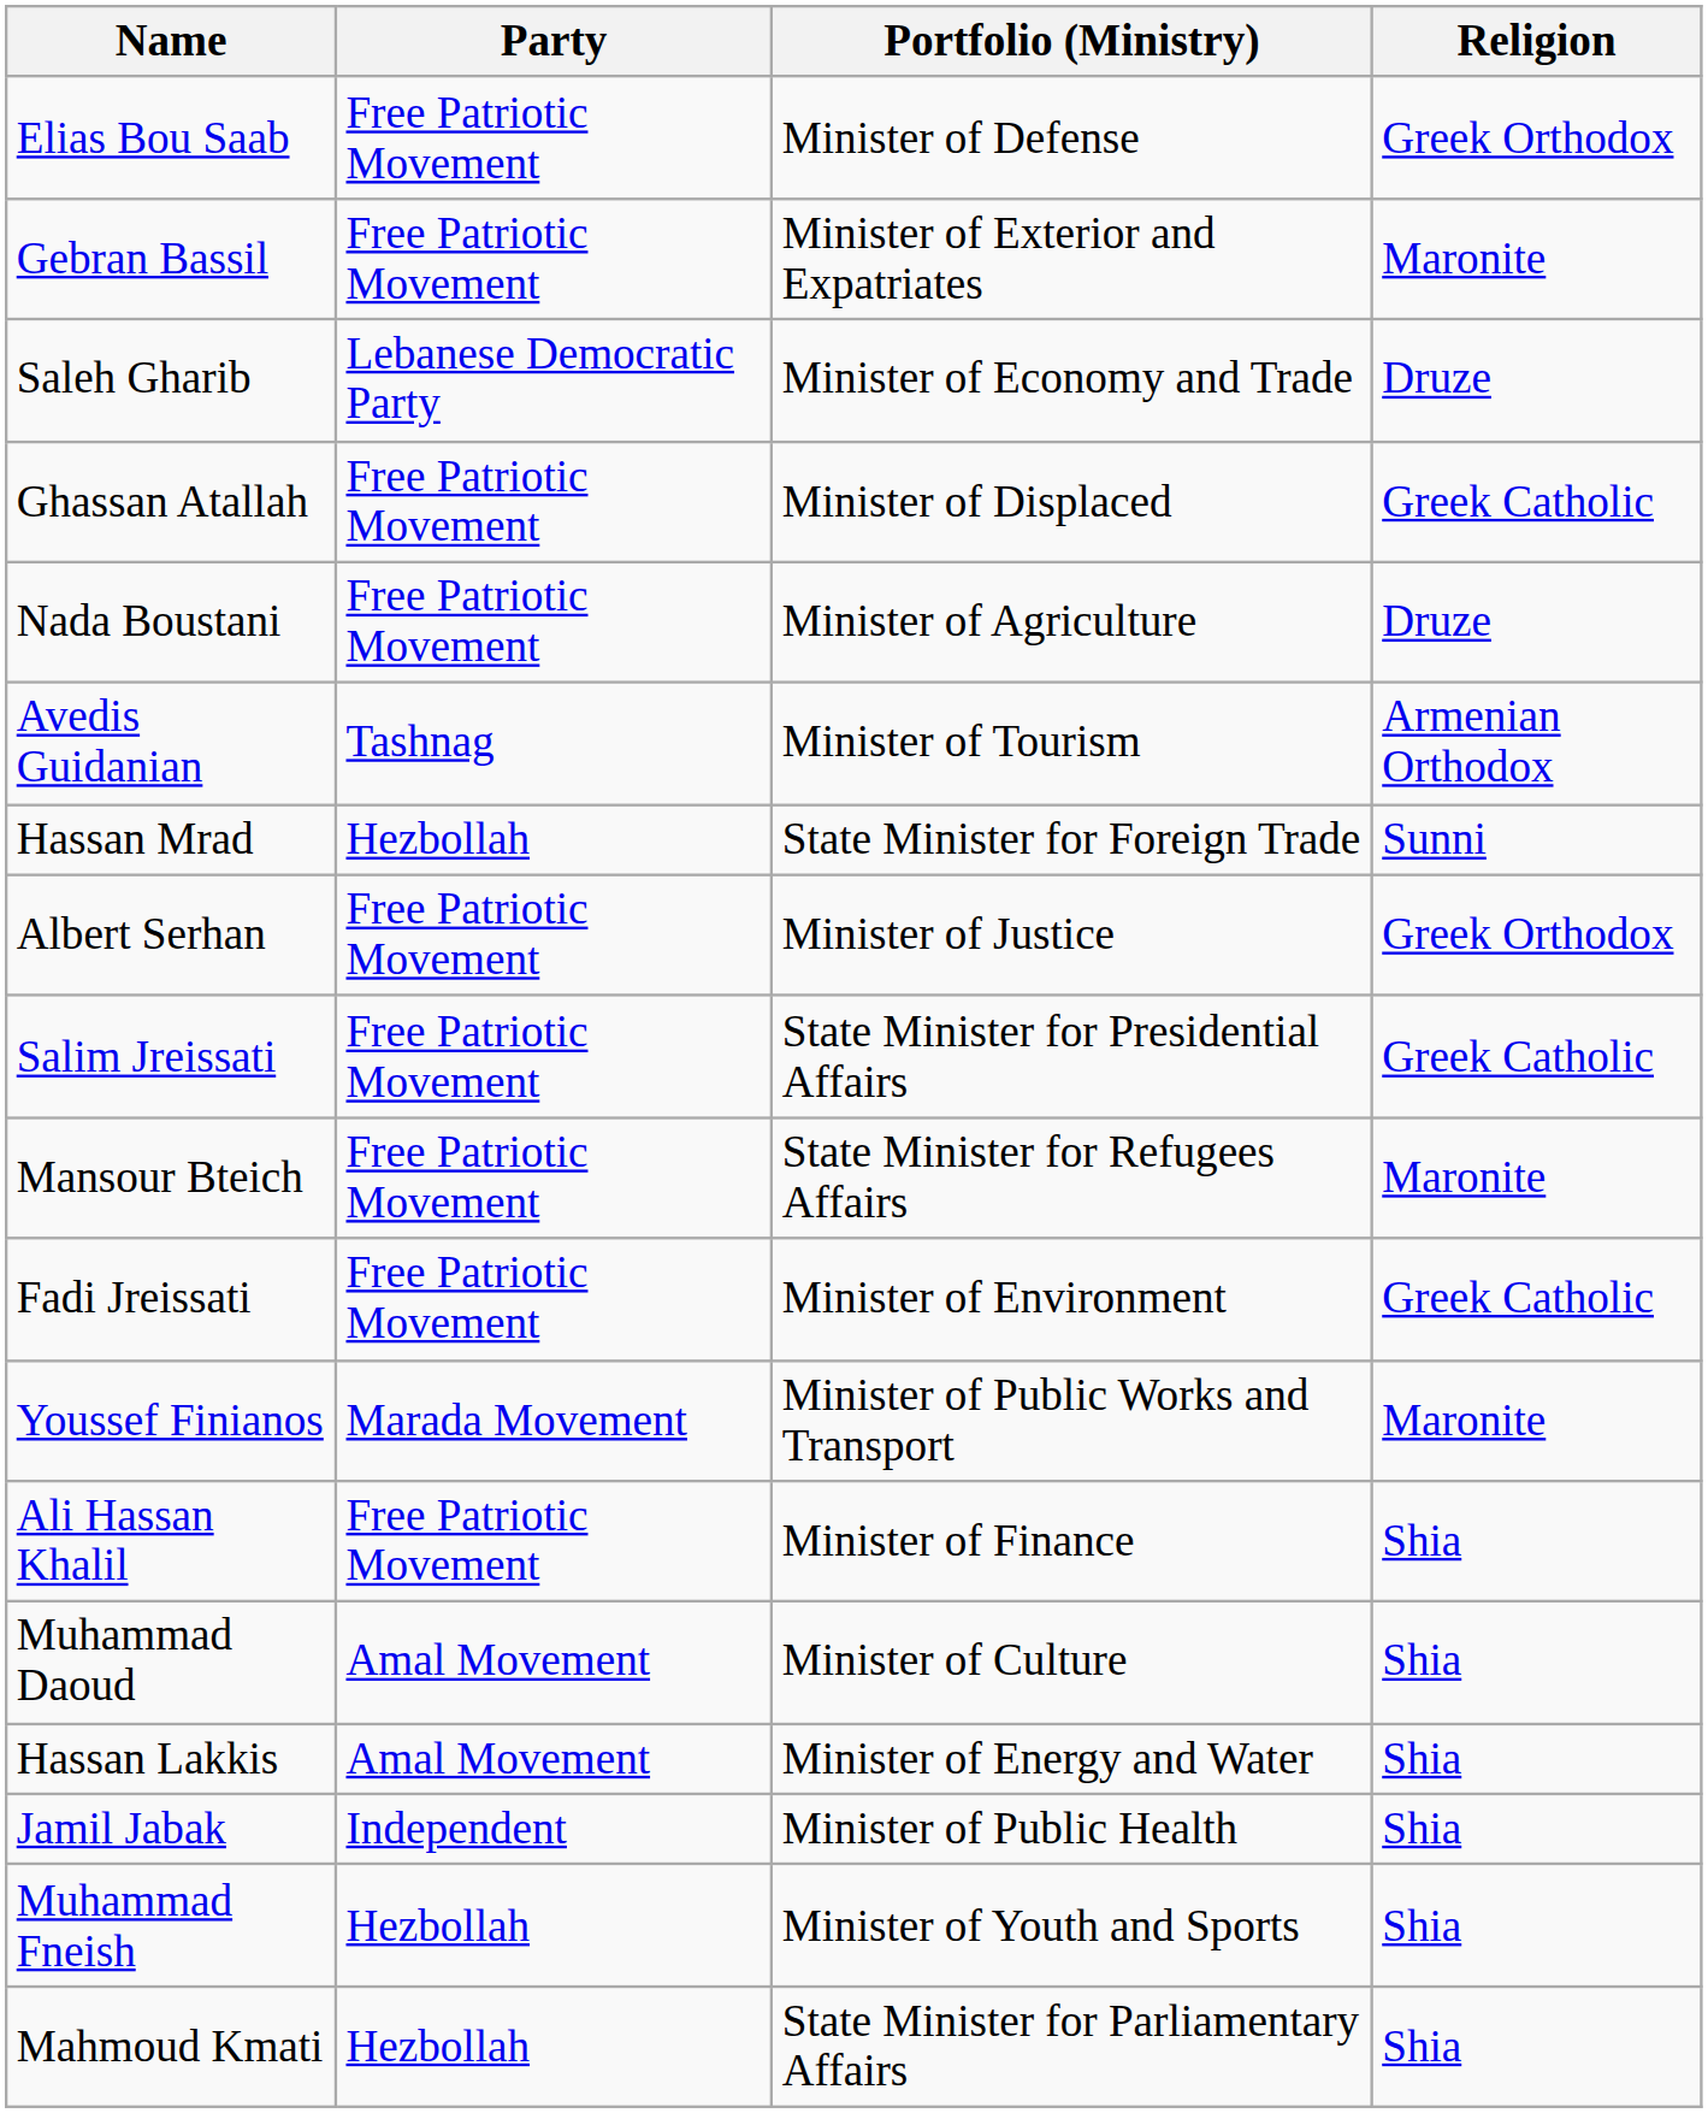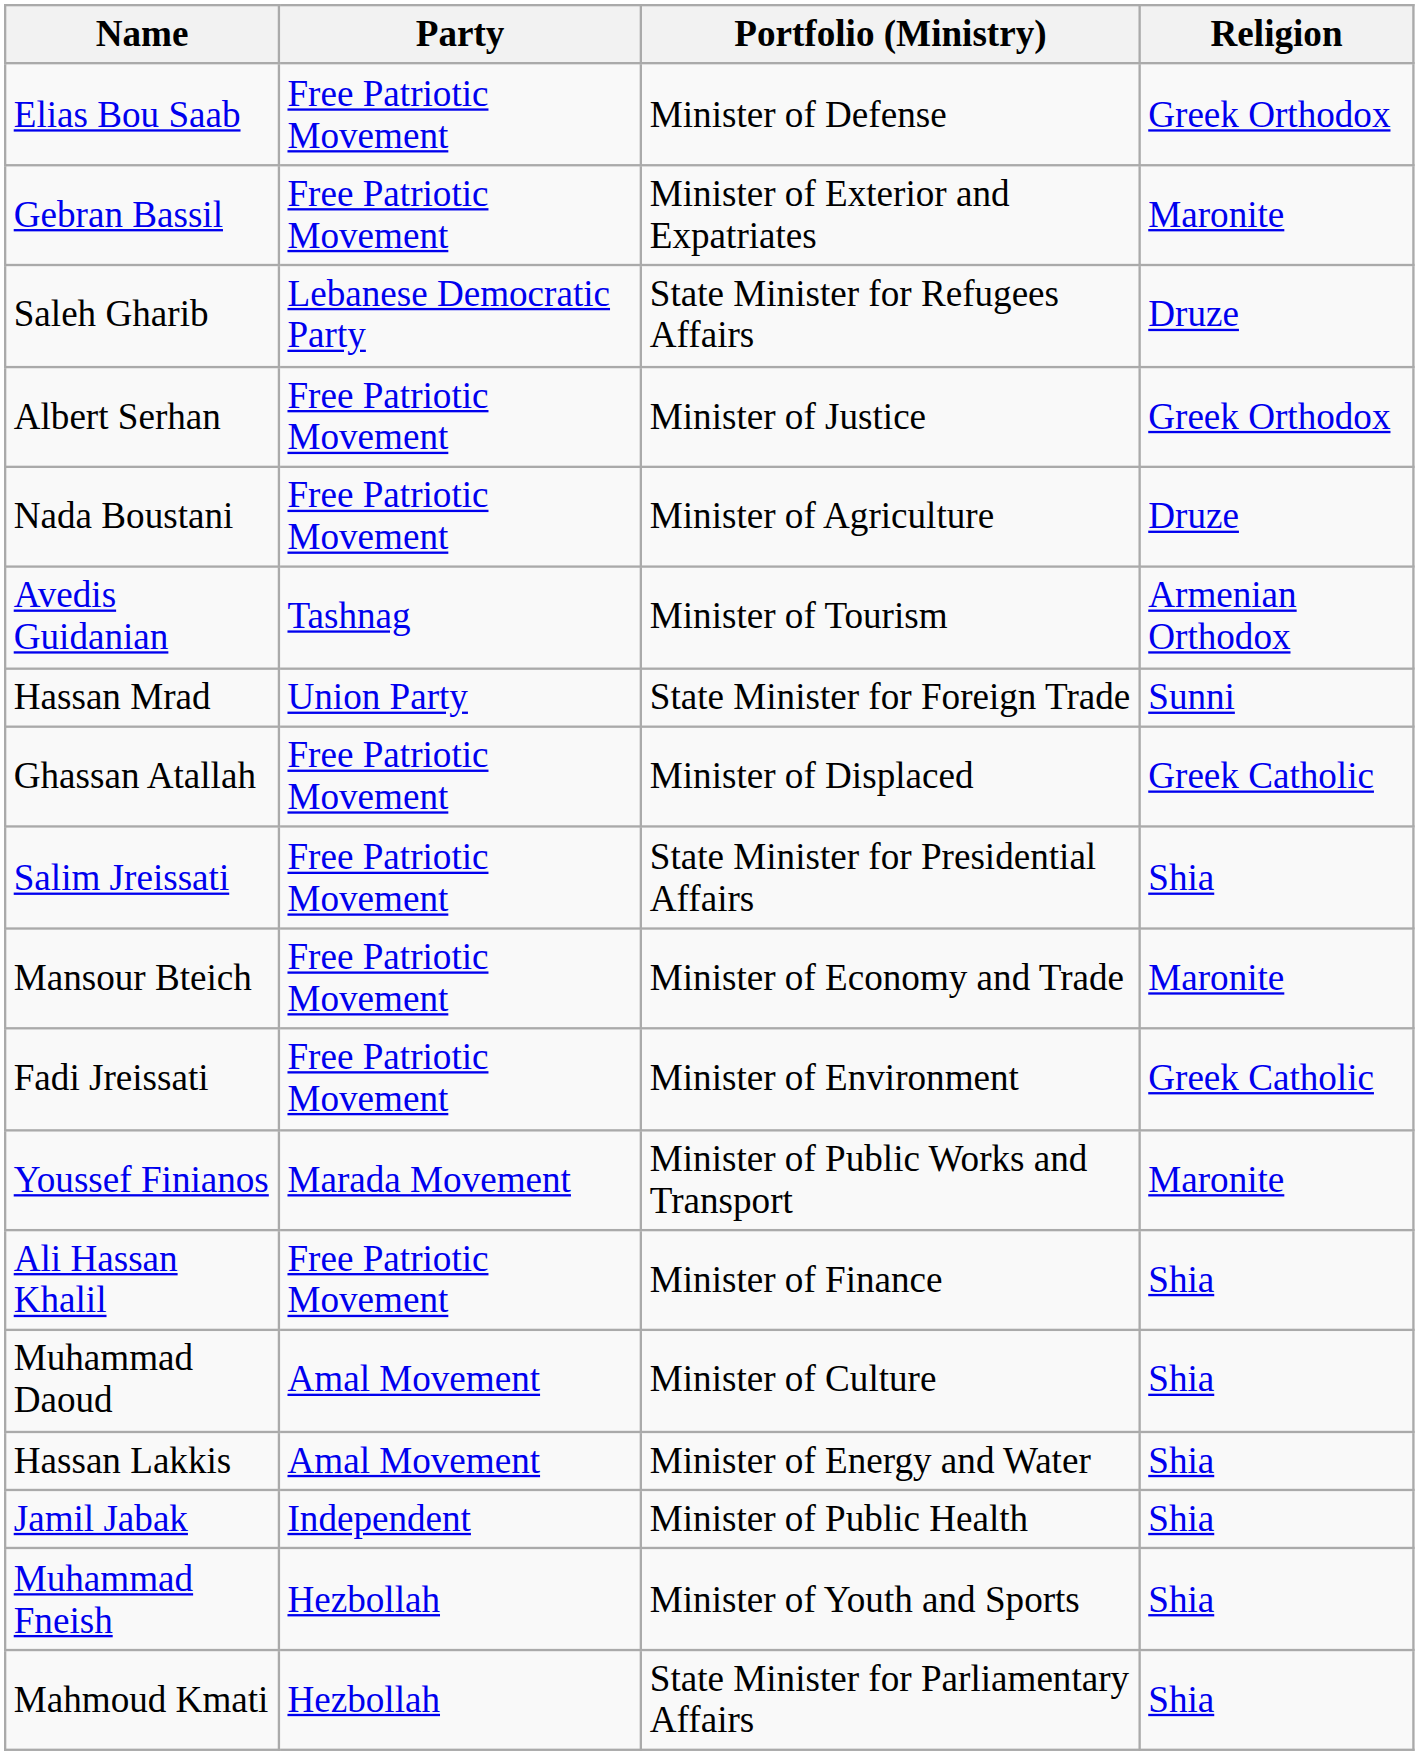 <table class="wikitable sortable">
 <tr>
 <th>Name</th>
 <th>Party</th>
 <th>Portfolio (Ministry)</th>
 <th>Religion</th>
 </tr>
 <tr>
 <td><a href='#'>Elias Bou Saab</a></td>
 <td> <a href='#'>Free Patriotic Movement</a></td>
 <td>Minister of Defense</td>
 <td><a href='#'>Greek Orthodox</a></td>
 </tr>
 <tr>
 <td><a href='#'>Gebran Bassil</a></td>
 <td> <a href='#'>Free Patriotic Movement</a></td>
 <td>Minister of Exterior and Expatriates</td>
 <td><a href='#'>Maronite</a></td>
 </tr>
 <tr>
 <td>Saleh Gharib</td>
 <td> <a href='#'>Lebanese Democratic Party</a></td>
-<td>Minister of Economy and Trade</td>
+<td>State Minister for Refugees Affairs</td>
 <td><a href='#'>Druze</a></td>
 </tr>
 <tr>
-<td>Ghassan Atallah</td>
+<td>Albert Serhan</td>
 <td> <a href='#'>Free Patriotic Movement</a></td>
-<td>Minister of Displaced</td>
-<td><a href='#'>Greek Catholic</a></td>
+<td>Minister of Justice</td>
+<td><a href='#'>Greek Orthodox</a></td>
 </tr>
 <tr>
 <td>Nada Boustani</td>
 <td> <a href='#'>Free Patriotic Movement</a></td>
 <td>Minister of Agriculture</td>
 <td><a href='#'>Druze</a></td>
 </tr>
 <tr>
 <td><a href='#'>Avedis Guidanian</a></td>
 <td> <a href='#'>Tashnag</a></td>
 <td>Minister of Tourism</td>
 <td><a href='#'>Armenian Orthodox</a></td>
 </tr>
 <tr>
 <td>Hassan Mrad</td>
-<td> <a href='#'>Hezbollah</a></td>
+<td> <a href='#'>Union Party</a></td>
 <td>State Minister for Foreign Trade</td>
 <td><a href='#'>Sunni</a></td>
 </tr>
 <tr>
-<td>Albert Serhan</td>
+<td>Ghassan Atallah</td>
 <td> <a href='#'>Free Patriotic Movement</a></td>
-<td>Minister of Justice</td>
-<td><a href='#'>Greek Orthodox</a></td>
+<td>Minister of Displaced</td>
+<td><a href='#'>Greek Catholic</a></td>
 </tr>
 <tr>
 <td><a href='#'>Salim Jreissati</a></td>
 <td> <a href='#'>Free Patriotic Movement</a></td>
 <td>State Minister for Presidential Affairs</td>
-<td><a href='#'>Greek Catholic</a></td>
+<td><a href='#'>Shia</a></td>
 </tr>
 <tr>
 <td>Mansour Bteich</td>
 <td> <a href='#'>Free Patriotic Movement</a></td>
-<td>State Minister for Refugees Affairs</td>
+<td>Minister of Economy and Trade</td>
 <td><a href='#'>Maronite</a></td>
 </tr>
 <tr>
 <td>Fadi Jreissati</td>
 <td> <a href='#'>Free Patriotic Movement</a></td>
 <td>Minister of Environment</td>
 <td><a href='#'>Greek Catholic</a></td>
 </tr>
 <tr>
 <td><a href='#'>Youssef Finianos</a></td>
 <td> <a href='#'>Marada Movement</a></td>
 <td>Minister of Public Works and Transport</td>
 <td><a href='#'>Maronite</a></td>
 </tr>
 <tr>
 <td><a href='#'>Ali Hassan Khalil</a></td>
 <td> <a href='#'>Free Patriotic Movement</a></td>
 <td>Minister of Finance</td>
 <td><a href='#'>Shia</a></td>
 </tr>
 <tr>
 <td>Muhammad Daoud</td>
 <td> <a href='#'>Amal Movement</a></td>
 <td>Minister of Culture</td>
 <td><a href='#'>Shia</a></td>
 </tr>
 <tr>
 <td>Hassan Lakkis</td>
 <td> <a href='#'>Amal Movement</a></td>
 <td>Minister of Energy and Water</td>
 <td><a href='#'>Shia</a></td>
 </tr>
 <tr>
 <td><a href='#'>Jamil Jabak</a></td>
 <td> <a href='#'>Independent</a></td>
 <td>Minister of Public Health</td>
 <td><a href='#'>Shia</a></td>
 </tr>
 <tr>
 <td><a href='#'>Muhammad Fneish</a></td>
 <td> <a href='#'>Hezbollah</a></td>
 <td>Minister of Youth and Sports</td>
 <td><a href='#'>Shia</a></td>
 </tr>
 <tr>
 <td>Mahmoud Kmati</td>
 <td> <a href='#'>Hezbollah</a></td>
 <td>State Minister for Parliamentary Affairs</td>
 <td><a href='#'>Shia</a></td>
 </tr>
 </table>
